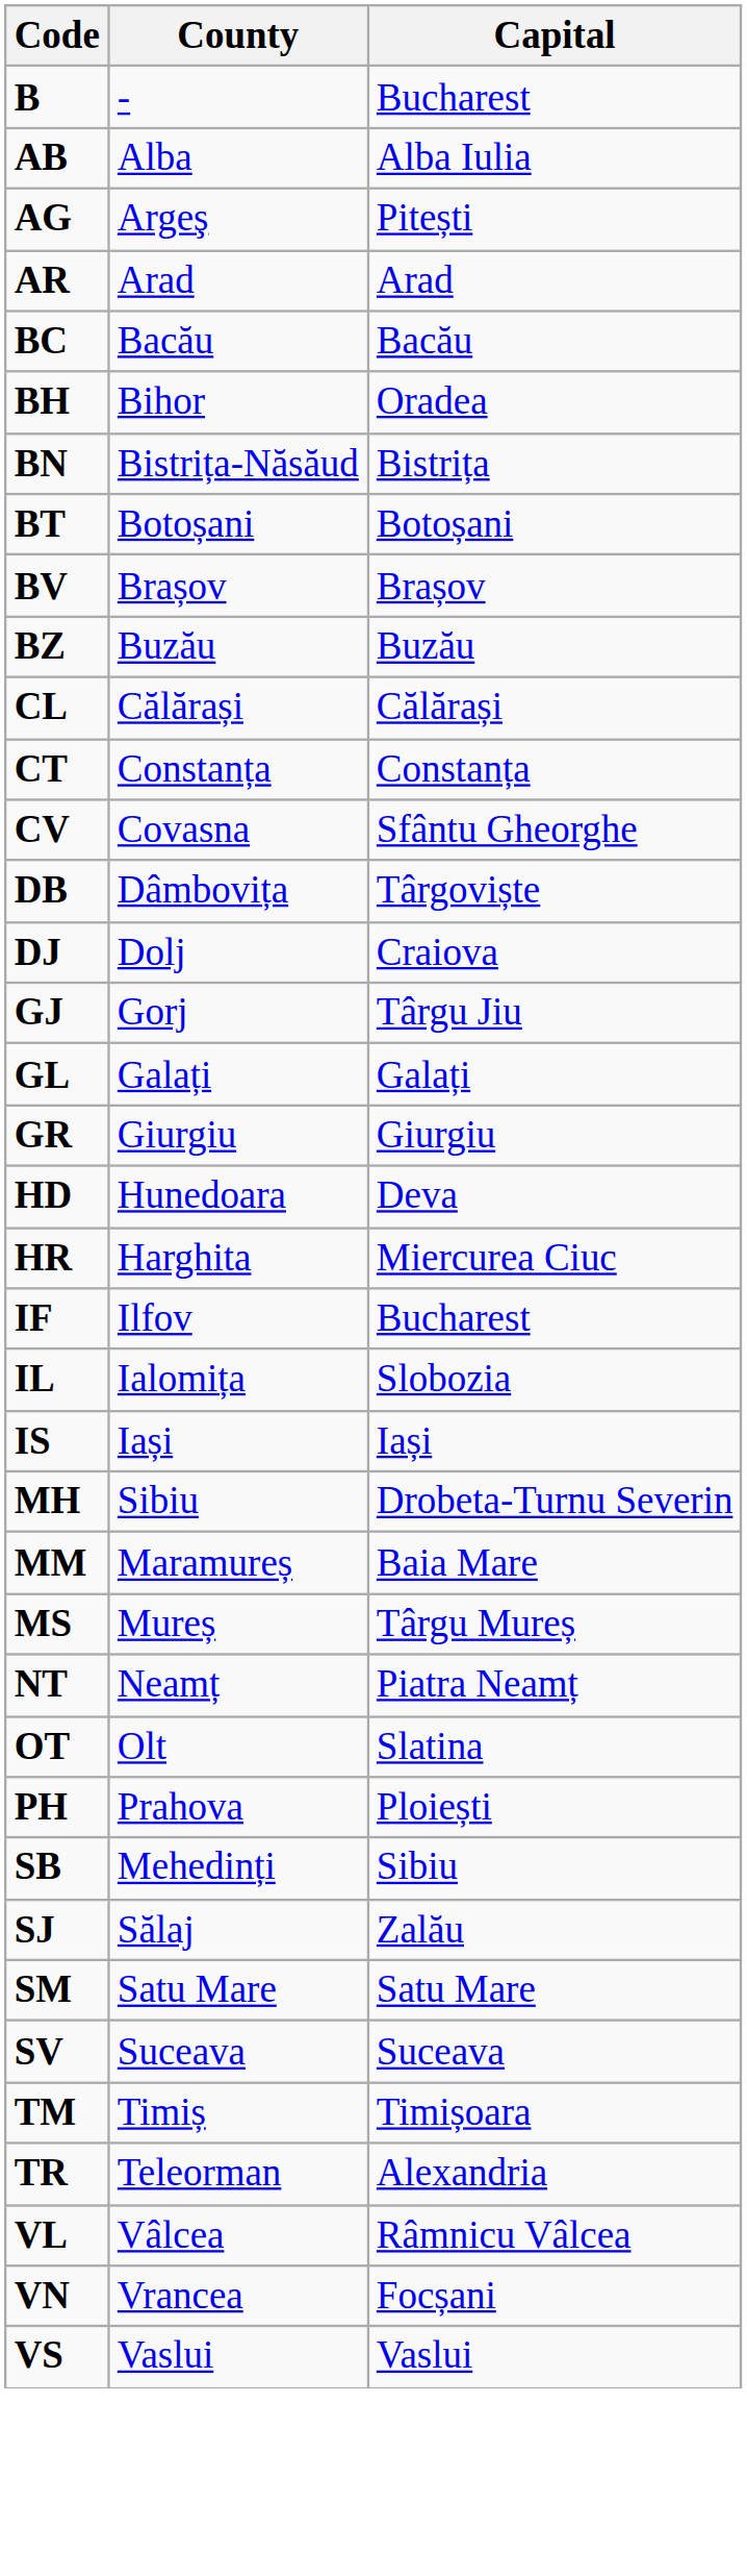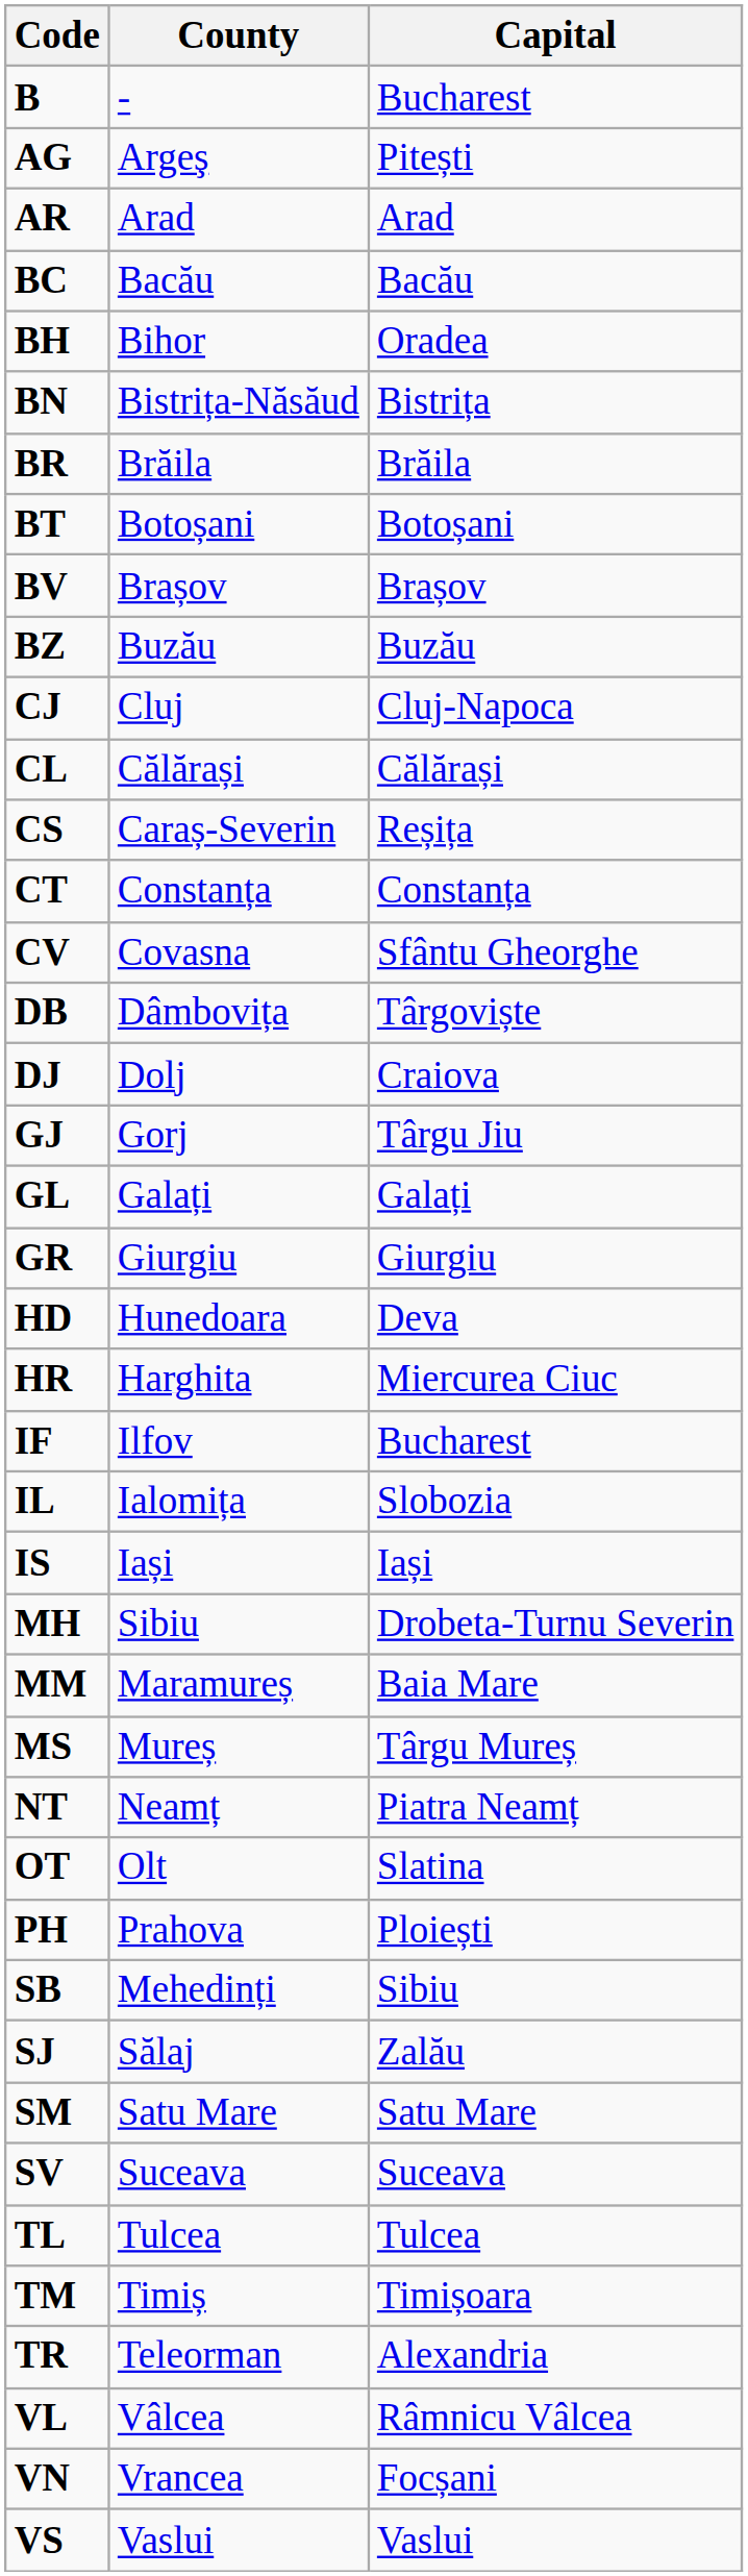 <table class=wikitable>
 <tr>
 <th align=center>Code</th>
 <th>County</th>
 <th>Capital</th>
 </tr>
 <tr>
 <td><strong>B</strong></td>
 <td><a href='#'>-</a></td>
 <td><a href='#'>Bucharest</a></td>
-</tr>
-<tr>
-<td><strong>AB</strong></td>
-<td><a href='#'>Alba</a></td>
-<td><a href='#'>Alba Iulia</a></td>
 </tr>
 <tr>
 <td><strong>AG</strong></td>
 <td><a href='#'>Argeş</a></td>
 <td><a href='#'>Pitești</a></td>
 </tr>
 <tr>
 <td><strong>AR</strong></td>
 <td><a href='#'>Arad</a></td>
 <td><a href='#'>Arad</a></td>
 </tr>
 <tr>
 <td><strong>BC</strong></td>
 <td><a href='#'>Bacău</a></td>
 <td><a href='#'>Bacău</a></td>
 </tr>
 <tr>
 <td><strong>BH</strong></td>
 <td><a href='#'>Bihor</a></td>
 <td><a href='#'>Oradea</a></td>
 </tr>
 <tr>
 <td><strong>BN</strong></td>
 <td><a href='#'>Bistrița-Năsăud</a></td>
 <td><a href='#'>Bistrița</a></td>
 </tr>
 <tr>
+<td><strong>BR</strong></td>
+<td><a href='#'>Brăila</a></td>
+<td><a href='#'>Brăila</a></td>
+</tr>
+<tr>
 <td><strong>BT</strong></td>
 <td><a href='#'>Botoșani</a></td>
 <td><a href='#'>Botoșani</a></td>
 </tr>
 <tr>
 <td><strong>BV</strong></td>
 <td><a href='#'>Brașov</a></td>
 <td><a href='#'>Brașov</a></td>
 </tr>
 <tr>
 <td><strong>BZ</strong></td>
 <td><a href='#'>Buzău</a></td>
 <td><a href='#'>Buzău</a></td>
 </tr>
 <tr>
+<td><strong>CJ</strong></td>
+<td><a href='#'>Cluj</a></td>
+<td><a href='#'>Cluj-Napoca</a></td>
+</tr>
+<tr>
 <td><strong>CL</strong></td>
 <td><a href='#'>Călărași</a></td>
 <td><a href='#'>Călărași</a></td>
+</tr>
+<tr>
+<td><strong>CS</strong></td>
+<td><a href='#'>Caraș-Severin</a></td>
+<td><a href='#'>Reșița</a></td>
 </tr>
 <tr>
 <td><strong>CT</strong></td>
 <td><a href='#'>Constanța</a></td>
 <td><a href='#'>Constanța</a></td>
 </tr>
 <tr>
 <td><strong>CV</strong></td>
 <td><a href='#'>Covasna</a></td>
 <td><a href='#'>Sfântu Gheorghe</a></td>
 </tr>
 <tr>
 <td><strong>DB</strong></td>
 <td><a href='#'>Dâmbovița</a></td>
 <td><a href='#'>Târgoviște</a></td>
 </tr>
 <tr>
 <td><strong>DJ</strong></td>
 <td><a href='#'>Dolj</a></td>
 <td><a href='#'>Craiova</a></td>
 </tr>
 <tr>
 <td><strong>GJ</strong></td>
 <td><a href='#'>Gorj</a></td>
 <td><a href='#'>Târgu Jiu</a></td>
 </tr>
 <tr>
 <td><strong>GL</strong></td>
 <td><a href='#'>Galați</a></td>
 <td><a href='#'>Galați</a></td>
 </tr>
 <tr>
 <td><strong>GR</strong></td>
 <td><a href='#'>Giurgiu</a></td>
 <td><a href='#'>Giurgiu</a></td>
 </tr>
 <tr>
 <td><strong>HD</strong></td>
 <td><a href='#'>Hunedoara</a></td>
 <td><a href='#'>Deva</a></td>
 </tr>
 <tr>
 <td><strong>HR</strong></td>
 <td><a href='#'>Harghita</a></td>
 <td><a href='#'>Miercurea Ciuc</a></td>
 </tr>
 <tr>
 <td><strong>IF</strong></td>
 <td><a href='#'>Ilfov</a></td>
 <td><a href='#'>Bucharest</a></td>
 </tr>
 <tr>
 <td><strong>IL</strong></td>
 <td><a href='#'>Ialomița</a></td>
 <td><a href='#'>Slobozia</a></td>
 </tr>
 <tr>
 <td><strong>IS</strong></td>
 <td><a href='#'>Iași</a></td>
 <td><a href='#'>Iași</a></td>
 </tr>
 <tr>
 <td><strong>MH</strong></td>
 <td><a href='#'>Sibiu</a></td>
 <td><a href='#'>Drobeta-Turnu Severin</a></td>
 </tr>
 <tr>
 <td><strong>MM</strong></td>
 <td><a href='#'>Maramureș</a></td>
 <td><a href='#'>Baia Mare</a></td>
 </tr>
 <tr>
 <td><strong>MS</strong></td>
 <td><a href='#'>Mureș</a></td>
 <td><a href='#'>Târgu Mureș</a></td>
 </tr>
 <tr>
 <td><strong>NT</strong></td>
 <td><a href='#'>Neamț</a></td>
 <td><a href='#'>Piatra Neamț</a></td>
 </tr>
 <tr>
 <td><strong>OT</strong></td>
 <td><a href='#'>Olt</a></td>
 <td><a href='#'>Slatina</a></td>
 </tr>
 <tr>
 <td><strong>PH</strong></td>
 <td><a href='#'>Prahova</a></td>
 <td><a href='#'>Ploiești</a></td>
 </tr>
 <tr>
 <td><strong>SB</strong></td>
 <td><a href='#'>Mehedinți</a></td>
 <td><a href='#'>Sibiu</a></td>
 </tr>
 <tr>
 <td><strong>SJ</strong></td>
 <td><a href='#'>Sălaj</a></td>
 <td><a href='#'>Zalău</a></td>
 </tr>
 <tr>
 <td><strong>SM</strong></td>
 <td><a href='#'>Satu Mare</a></td>
 <td><a href='#'>Satu Mare</a></td>
 </tr>
 <tr>
 <td><strong>SV</strong></td>
 <td><a href='#'>Suceava</a></td>
 <td><a href='#'>Suceava</a></td>
 </tr>
 <tr>
+<td><strong>TL</strong></td>
+<td><a href='#'>Tulcea</a></td>
+<td><a href='#'>Tulcea</a></td>
+</tr>
+<tr>
 <td><strong>TM</strong></td>
 <td><a href='#'>Timiș</a></td>
 <td><a href='#'>Timișoara</a></td>
 </tr>
 <tr>
 <td><strong>TR</strong></td>
 <td><a href='#'>Teleorman</a></td>
 <td><a href='#'>Alexandria</a></td>
 </tr>
 <tr>
 <td><strong>VL</strong></td>
 <td><a href='#'>Vâlcea</a></td>
 <td><a href='#'>Râmnicu Vâlcea</a></td>
 </tr>
 <tr>
 <td><strong>VN</strong></td>
 <td><a href='#'>Vrancea</a></td>
 <td><a href='#'>Focșani</a></td>
 </tr>
 <tr>
 <td><strong>VS</strong></td>
 <td><a href='#'>Vaslui</a></td>
 <td><a href='#'>Vaslui</a></td>
 </tr>
 </table>
